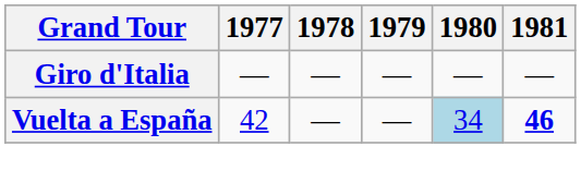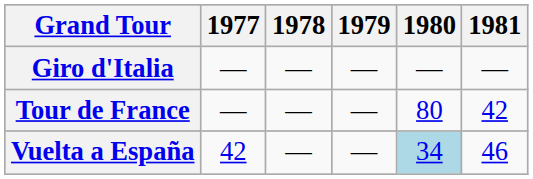 <table class="wikitable plainrowheaders">
 <tr>
 <th scope="col"><a href='#'>Grand Tour</a></th>
 <th scope="col">1977</th>
 <th scope="col">1978</th>
 <th scope="col">1979</th>
 <th scope="col">1980</th>
 <th scope="col">1981</th>
 </tr>
 <tr style="text-align:center;">
 <th scope="row"> <a href='#'>Giro d'Italia</a></th>
 <td>—</td>
 <td>—</td>
 <td>—</td>
 <td>—</td>
 <td>—</td>
 </tr>
 <tr style="text-align:center;">
+<th scope="row"> <a href='#'>Tour de France</a></th>
+<td>—</td>
+<td>—</td>
+<td>—</td>
+<td><a href='#'>80</a></td>
+<td><a href='#'>42</a></td>
+</tr>
+<tr style="text-align:center;">
 <th scope="row"> <a href='#'>Vuelta a España</a></th>
 <td><a href='#'>42</a></td>
 <td>—</td>
 <td>—</td>
 <td style="background: lightblue;"><a href='#'>34</a></td>
-<td><strong><a href='#'>46</a></strong></td>
+<td><a href='#'>46</a></td>
 </tr>
 </table>
